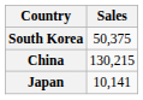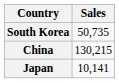 <table class="wikitable plainrowheaders">
 <tr>
 <th>Country</th>
 <th>Sales</th>
 </tr>
 <tr>
 <th scope="row">South Korea</th>
-<td align="center">50,375</td>
+<td align="center">50,735</td>
 </tr>
 <tr>
 <th scope="row">China</th>
 <td align="center">130,215</td>
 </tr>
 <tr>
 <th scope="row">Japan</th>
 <td align="center">10,141</td>
 </tr>
 </table>
